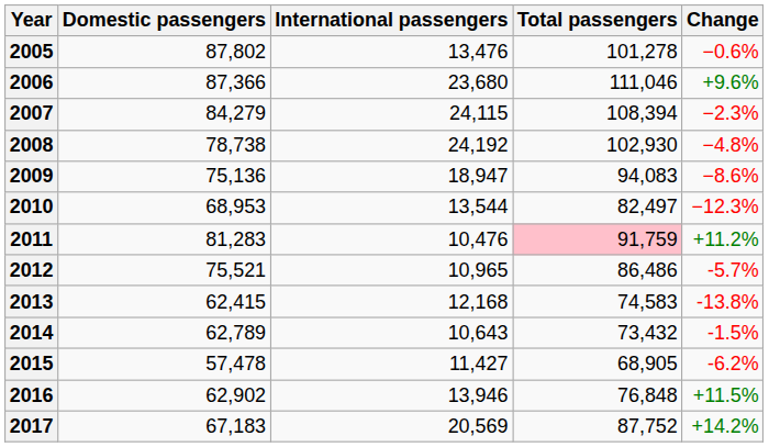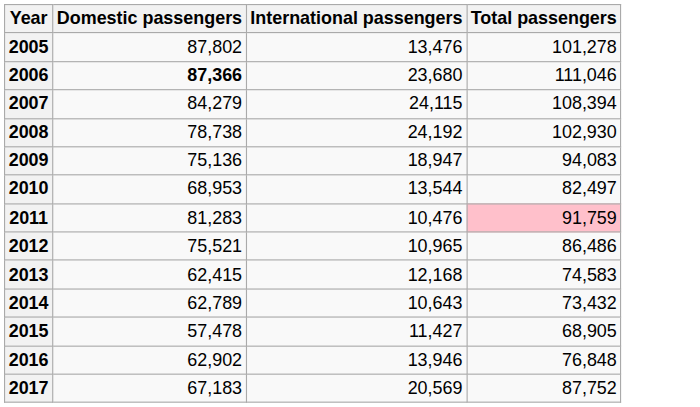 <table class="wikitable" style="text-align: right;">
 <tr>
 <th>Year</th>
 <th>Domestic passengers</th>
 <th>International passengers</th>
 <th>Total passengers</th>
-<th>Change</th>
 </tr>
 <tr>
 <th>2005</th>
 <td>87,802</td>
 <td>13,476</td>
 <td>101,278</td>
-<td style="color:red">−0.6% </td>
 </tr>
 <tr>
 <th>2006</th>
-<td>87,366</td>
+<td><strong>87,366</strong></td>
 <td>23,680</td>
 <td>111,046</td>
-<td style="color:green">+9.6% </td>
 </tr>
 <tr>
 <th>2007</th>
 <td>84,279</td>
 <td>24,115</td>
 <td>108,394</td>
-<td style="color:red">−2.3% </td>
 </tr>
 <tr>
 <th>2008</th>
 <td>78,738</td>
 <td>24,192</td>
 <td>102,930</td>
-<td style="color:red">−4.8% </td>
 </tr>
 <tr>
 <th>2009</th>
 <td>75,136</td>
 <td>18,947</td>
 <td>94,083</td>
-<td style="color:red">−8.6% </td>
 </tr>
 <tr>
 <th>2010</th>
 <td>68,953</td>
 <td>13,544</td>
 <td>82,497</td>
-<td style="color:red">−12.3% </td>
 </tr>
 <tr>
 <th>2011</th>
 <td>81,283</td>
 <td>10,476</td>
 <td style="background: pink;">91,759</td>
-<td style="color:green">+11.2% </td>
 </tr>
 <tr>
 <th>2012</th>
 <td>75,521</td>
 <td>10,965</td>
 <td>86,486</td>
-<td style="color:red">-5.7% </td>
 </tr>
 <tr>
 <th>2013</th>
 <td>62,415</td>
 <td>12,168</td>
 <td>74,583</td>
-<td style="color:red">-13.8% </td>
 </tr>
 <tr>
 <th>2014</th>
 <td>62,789</td>
 <td>10,643</td>
 <td>73,432</td>
-<td style="color:red">-1.5% </td>
 </tr>
 <tr>
 <th>2015</th>
 <td>57,478</td>
 <td>11,427</td>
 <td>68,905</td>
-<td style="color:red">-6.2% </td>
 </tr>
 <tr>
 <th>2016</th>
 <td>62,902</td>
 <td>13,946</td>
 <td>76,848</td>
-<td style="color:green">+11.5% </td>
 </tr>
 <tr>
 <th>2017</th>
 <td>67,183</td>
 <td>20,569</td>
 <td>87,752</td>
-<td style="color:green">+14.2% </td>
 </tr>
 </table>
